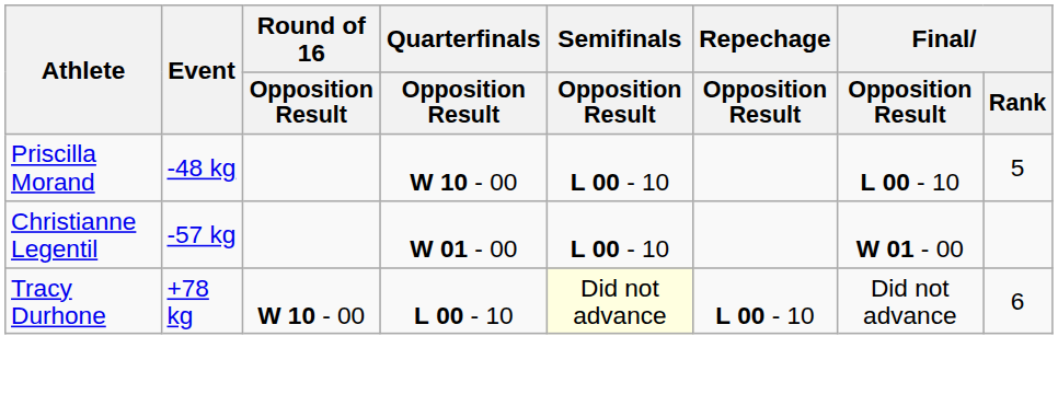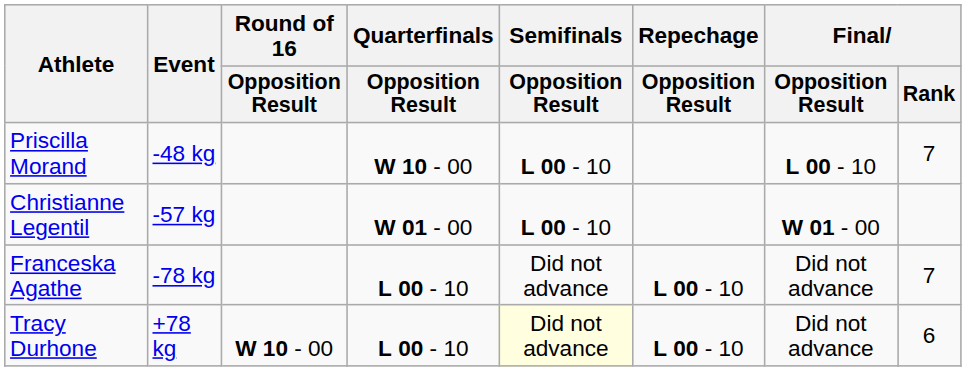 <table class="wikitable" style="font-size:90%;">
 <tr>
 <th rowspan=2>Athlete</th>
 <th rowspan=2>Event</th>
 <th>Round of 16</th>
 <th>Quarterfinals</th>
 <th>Semifinals</th>
 <th>Repechage</th>
 <th colspan=2>Final/</th>
 </tr>
 <tr style="font-size:95%">
 <th>Opposition<br>Result</th>
 <th>Opposition<br>Result</th>
 <th>Opposition<br>Result</th>
 <th>Opposition<br>Result</th>
 <th>Opposition<br>Result</th>
 <th>Rank</th>
 </tr>
 <tr align=center>
 <td align=left><a href='#'>Priscilla Morand</a></td>
 <td align=left><a href='#'>-48 kg</a></td>
 <td></td>
 <td><br><strong>W</strong> <strong>10</strong> - 00</td>
 <td><br><strong>L</strong> <strong>00</strong> - 10</td>
 <td></td>
 <td><br><strong>L</strong> <strong>00</strong> - 10</td>
-<td>5</td>
+<td>7</td>
 </tr>
 <tr align=center>
 <td align=left><a href='#'>Christianne Legentil</a></td>
 <td align=left><a href='#'>-57 kg</a></td>
 <td></td>
 <td><br><strong>W</strong> <strong>01</strong> - 00</td>
 <td><br><strong>L</strong> <strong>00</strong> - 10</td>
 <td></td>
 <td><br><strong>W</strong> <strong>01</strong> - 00</td>
 <td></td>
 </tr>
 <tr align=center>
+<td align=left><a href='#'>Franceska Agathe</a></td>
+<td align=left><a href='#'>-78 kg</a></td>
+<td></td>
+<td><br><strong>L</strong> <strong>00</strong> - 10</td>
+<td>Did not advance</td>
+<td><br><strong>L</strong> <strong>00</strong> - 10</td>
+<td>Did not advance</td>
+<td>7</td>
+</tr>
+<tr align=center>
 <td align=left><a href='#'>Tracy Durhone</a></td>
 <td align=left><a href='#'>+78 kg</a></td>
 <td><br><strong>W</strong> <strong>10</strong> - 00</td>
 <td><br><strong>L</strong> <strong>00</strong> - 10</td>
 <td style="background: lightyellow;">Did not advance</td>
 <td><br><strong>L</strong> <strong>00</strong> - 10</td>
 <td>Did not advance</td>
 <td>6</td>
 </tr>
 </table>
